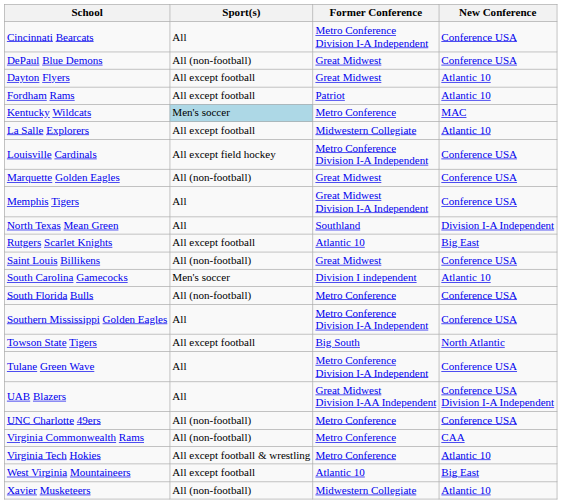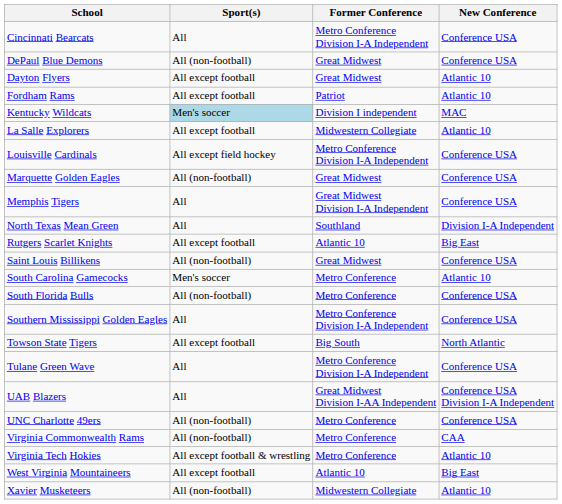 <table class="wikitable sortable">
 <tr>
 <th>School</th>
 <th>Sport(s)</th>
 <th>Former Conference</th>
 <th>New Conference</th>
 </tr>
 <tr>
 <td><a href='#'>Cincinnati</a> <a href='#'>Bearcats</a></td>
 <td>All</td>
 <td><a href='#'>Metro Conference</a><br><a href='#'>Division I-A Independent</a></td>
 <td><a href='#'>Conference USA</a></td>
 </tr>
 <tr>
 <td><a href='#'>DePaul</a> <a href='#'>Blue Demons</a></td>
 <td>All (non-football)</td>
 <td><a href='#'>Great Midwest</a></td>
 <td><a href='#'>Conference USA</a></td>
 </tr>
 <tr>
 <td><a href='#'>Dayton</a> <a href='#'>Flyers</a></td>
 <td>All except football</td>
 <td><a href='#'>Great Midwest</a></td>
 <td><a href='#'>Atlantic 10</a></td>
 </tr>
 <tr>
 <td><a href='#'>Fordham</a> <a href='#'>Rams</a></td>
 <td>All except football</td>
 <td><a href='#'>Patriot</a></td>
 <td><a href='#'>Atlantic 10</a></td>
 </tr>
 <tr>
 <td><a href='#'>Kentucky</a> <a href='#'>Wildcats</a></td>
 <td style="background: lightblue;">Men's soccer</td>
-<td><a href='#'>Metro Conference</a></td>
+<td><a href='#'>Division I independent</a></td>
 <td><a href='#'>MAC</a></td>
 </tr>
 <tr>
 <td><a href='#'>La Salle</a> <a href='#'>Explorers</a></td>
 <td>All except football</td>
 <td><a href='#'>Midwestern Collegiate</a></td>
 <td><a href='#'>Atlantic 10</a></td>
 </tr>
 <tr>
 <td><a href='#'>Louisville</a> <a href='#'>Cardinals</a></td>
 <td>All except field hockey</td>
 <td><a href='#'>Metro Conference</a><br><a href='#'>Division I-A Independent</a></td>
 <td><a href='#'>Conference USA</a></td>
 </tr>
 <tr>
 <td><a href='#'>Marquette</a> <a href='#'>Golden Eagles</a></td>
 <td>All (non-football)</td>
 <td><a href='#'>Great Midwest</a></td>
 <td><a href='#'>Conference USA</a></td>
 </tr>
 <tr>
 <td><a href='#'>Memphis</a> <a href='#'>Tigers</a></td>
 <td>All</td>
 <td><a href='#'>Great Midwest</a><br><a href='#'>Division I-A Independent</a></td>
 <td><a href='#'>Conference USA</a></td>
 </tr>
 <tr>
 <td><a href='#'>North Texas</a> <a href='#'>Mean Green</a></td>
 <td>All</td>
 <td><a href='#'>Southland</a></td>
 <td><a href='#'>Division I-A Independent</a></td>
 </tr>
 <tr>
 <td><a href='#'>Rutgers</a> <a href='#'>Scarlet Knights</a></td>
 <td>All except football</td>
 <td><a href='#'>Atlantic 10</a></td>
 <td><a href='#'>Big East</a></td>
 </tr>
 <tr>
 <td><a href='#'>Saint Louis</a> <a href='#'>Billikens</a></td>
 <td>All (non-football)</td>
 <td><a href='#'>Great Midwest</a></td>
 <td><a href='#'>Conference USA</a></td>
 </tr>
 <tr>
 <td><a href='#'>South Carolina</a> <a href='#'>Gamecocks</a></td>
 <td>Men's soccer</td>
-<td><a href='#'>Division I independent</a></td>
+<td><a href='#'>Metro Conference</a></td>
 <td><a href='#'>Atlantic 10</a></td>
 </tr>
 <tr>
 <td><a href='#'>South Florida</a> <a href='#'>Bulls</a></td>
 <td>All (non-football)</td>
 <td><a href='#'>Metro Conference</a></td>
 <td><a href='#'>Conference USA</a></td>
 </tr>
 <tr>
 <td><a href='#'>Southern Mississippi</a> <a href='#'>Golden Eagles</a></td>
 <td>All</td>
 <td><a href='#'>Metro Conference</a><br><a href='#'>Division I-A Independent</a></td>
 <td><a href='#'>Conference USA</a></td>
 </tr>
 <tr>
 <td><a href='#'>Towson State</a> <a href='#'>Tigers</a></td>
 <td>All except football</td>
 <td><a href='#'>Big South</a></td>
 <td><a href='#'>North Atlantic</a></td>
 </tr>
 <tr>
 <td><a href='#'>Tulane</a> <a href='#'>Green Wave</a></td>
 <td>All</td>
 <td><a href='#'>Metro Conference</a><br><a href='#'>Division I-A Independent</a></td>
 <td><a href='#'>Conference USA</a></td>
 </tr>
 <tr>
 <td><a href='#'>UAB</a> <a href='#'>Blazers</a></td>
 <td>All</td>
 <td><a href='#'>Great Midwest</a><br><a href='#'>Division I-AA Independent</a></td>
 <td><a href='#'>Conference USA</a><br><a href='#'>Division I-A Independent</a></td>
 </tr>
 <tr>
 <td><a href='#'>UNC Charlotte</a> <a href='#'>49ers</a></td>
 <td>All (non-football)</td>
 <td><a href='#'>Metro Conference</a></td>
 <td><a href='#'>Conference USA</a></td>
 </tr>
 <tr>
 <td><a href='#'>Virginia Commonwealth</a> <a href='#'>Rams</a></td>
 <td>All (non-football)</td>
 <td><a href='#'>Metro Conference</a></td>
 <td><a href='#'>CAA</a></td>
 </tr>
 <tr>
 <td><a href='#'>Virginia Tech</a> <a href='#'>Hokies</a></td>
 <td>All except football & wrestling</td>
 <td><a href='#'>Metro Conference</a></td>
 <td><a href='#'>Atlantic 10</a></td>
 </tr>
 <tr>
 <td><a href='#'>West Virginia</a> <a href='#'>Mountaineers</a></td>
 <td>All except football</td>
 <td><a href='#'>Atlantic 10</a></td>
 <td><a href='#'>Big East</a></td>
 </tr>
 <tr>
 <td><a href='#'>Xavier</a> <a href='#'>Musketeers</a></td>
 <td>All (non-football)</td>
 <td><a href='#'>Midwestern Collegiate</a></td>
 <td><a href='#'>Atlantic 10</a></td>
 </tr>
 </table>
